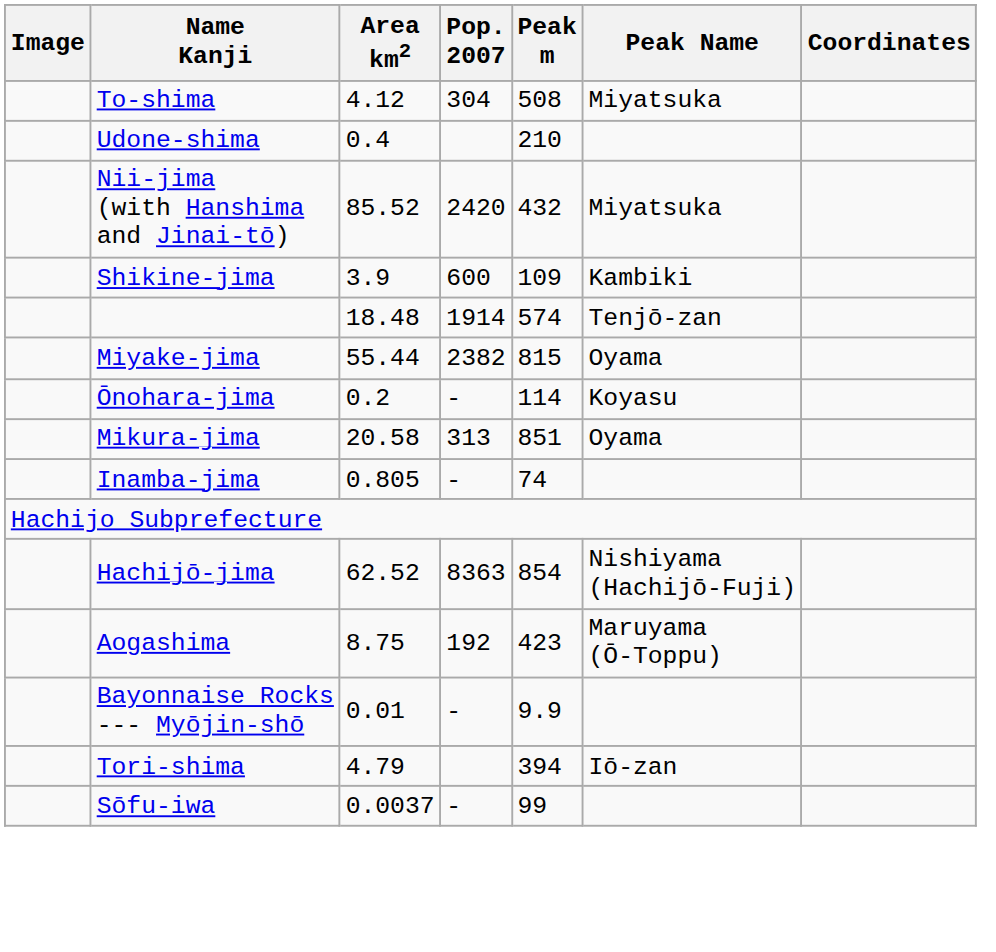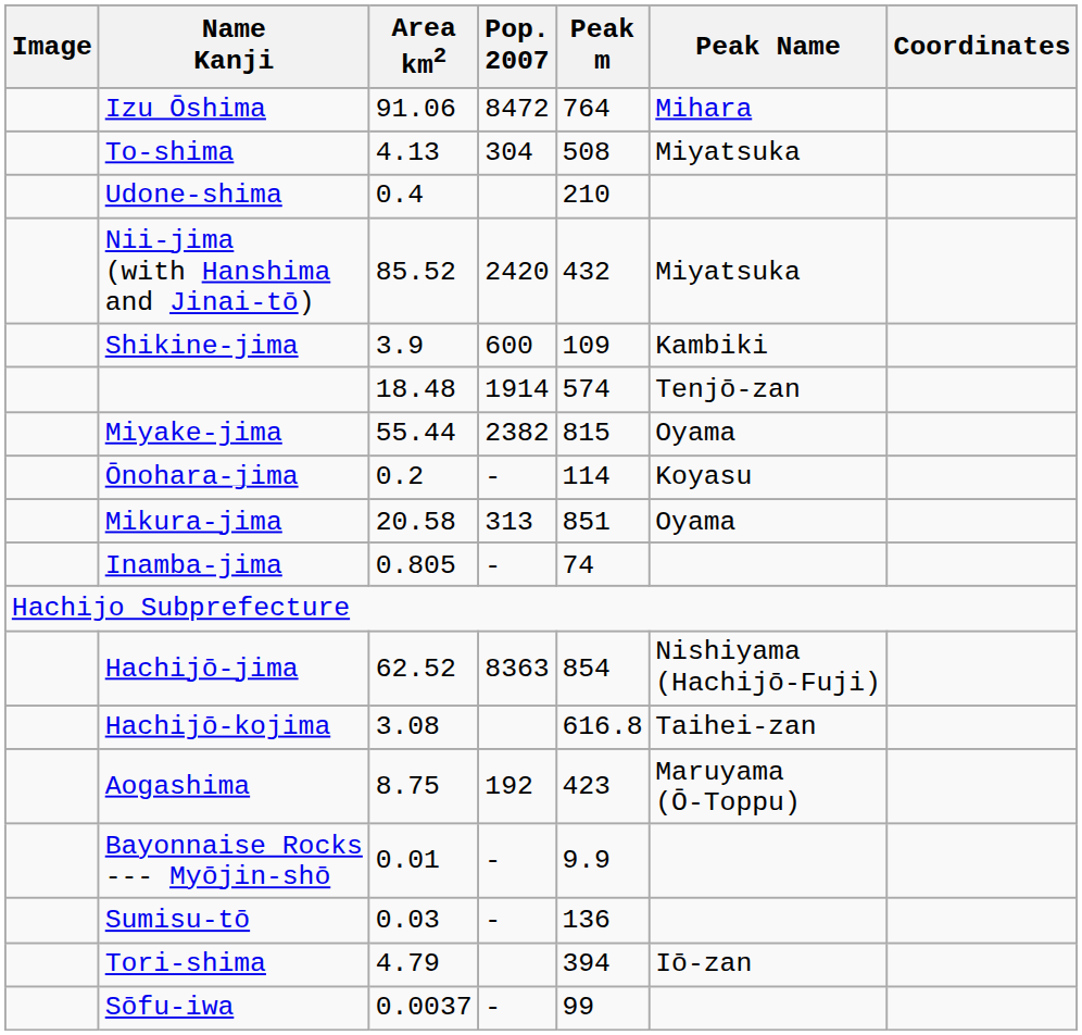 <table class="wikitable sortable">
 <tr>
 <th class="unsortable">Image</th>
 <th>Name<br>Kanji</th>
 <th>Area<br>km<sup>2</sup></th>
 <th>Pop.<br>2007</th>
 <th>Peak<br>m</th>
 <th>Peak Name</th>
 <th>Coordinates</th>
 </tr>
 <tr>
 <td></td>
+<td><a href='#'>Izu Ōshima</a><br></td>
+<td>91.06</td>
+<td>8472</td>
+<td>764</td>
+<td><a href='#'>Mihara</a></td>
+<td></td>
+</tr>
+<tr>
+<td></td>
 <td><a href='#'>To-shima</a><br></td>
-<td>4.12</td>
+<td>4.13</td>
 <td>304</td>
 <td>508</td>
 <td>Miyatsuka</td>
 <td></td>
 </tr>
 <tr>
 <td></td>
 <td><a href='#'>Udone-shima</a><br></td>
 <td>0.4</td>
 <td></td>
 <td>210</td>
 <td> </td>
 <td></td>
 </tr>
 <tr>
 <td></td>
 <td><a href='#'>Nii-jima</a><br>(with <a href='#'>Hanshima</a><br>and <a href='#'>Jinai-tō</a>)<br></td>
 <td>85.52</td>
 <td>2420</td>
 <td>432</td>
 <td>Miyatsuka</td>
 <td></td>
 </tr>
 <tr>
 <td></td>
 <td><a href='#'>Shikine-jima</a><br></td>
 <td>3.9</td>
 <td>600</td>
 <td>109</td>
 <td>Kambiki</td>
 <td></td>
 </tr>
 <tr>
 <td></td>
 <td><br></td>
 <td>18.48</td>
 <td>1914</td>
 <td>574</td>
 <td>Tenjō-zan</td>
 <td></td>
 </tr>
 <tr>
 <td></td>
 <td><a href='#'>Miyake-jima</a><br></td>
 <td>55.44</td>
 <td>2382</td>
 <td>815</td>
 <td>Oyama</td>
 <td></td>
 </tr>
 <tr>
 <td></td>
 <td><a href='#'>Ōnohara-jima</a><br></td>
 <td>0.2</td>
 <td>-</td>
 <td>114</td>
 <td>Koyasu</td>
 <td></td>
 </tr>
 <tr>
 <td></td>
 <td><a href='#'>Mikura-jima</a><br></td>
 <td>20.58</td>
 <td>313</td>
 <td>851</td>
 <td>Oyama</td>
 <td></td>
 </tr>
 <tr>
 <td></td>
 <td><a href='#'>Inamba-jima</a><br></td>
 <td>0.805</td>
 <td>-</td>
 <td>74</td>
 <td> </td>
 <td></td>
 </tr>
 <tr>
 <td colspan=7><a href='#'>Hachijo Subprefecture</a></td>
 </tr>
 <tr>
 <td></td>
 <td><a href='#'>Hachijō-jima</a><br></td>
 <td>62.52</td>
 <td>8363</td>
 <td>854</td>
 <td>Nishiyama<br>(Hachijō-Fuji)</td>
 <td></td>
 </tr>
 <tr>
 <td></td>
+<td><a href='#'>Hachijō-kojima</a><br></td>
+<td>3.08</td>
+<td></td>
+<td>616.8</td>
+<td>Taihei-zan</td>
+<td></td>
+</tr>
+<tr>
+<td></td>
 <td><a href='#'>Aogashima</a><br></td>
 <td>8.75</td>
 <td>192</td>
 <td>423</td>
 <td>Maruyama<br>(Ō-Toppu)</td>
 <td></td>
 </tr>
 <tr>
 <td></td>
 <td><a href='#'>Bayonnaise Rocks</a><br>--- <a href='#'>Myōjin-shō</a><br></td>
 <td>0.01</td>
 <td>-</td>
 <td>9.9</td>
+<td> </td>
+<td></td>
+</tr>
+<tr>
+<td></td>
+<td><a href='#'>Sumisu-tō</a><br></td>
+<td>0.03</td>
+<td>-</td>
+<td>136</td>
 <td> </td>
 <td></td>
 </tr>
 <tr>
 <td></td>
 <td><a href='#'>Tori-shima</a><br></td>
 <td>4.79</td>
 <td></td>
 <td>394</td>
 <td>Iō-zan</td>
 <td></td>
 </tr>
 <tr>
 <td></td>
 <td><a href='#'>Sōfu-iwa</a><br></td>
 <td>0.0037</td>
 <td>-</td>
 <td>99</td>
 <td> </td>
 <td></td>
 </tr>
 </table>
